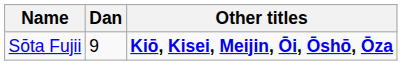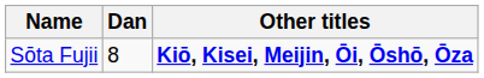 <table class='wikitable' style="margin-right: 1.1em">
 <tr>
 <th>Name</th>
 <th>Dan</th>
 <th>Other titles</th>
 </tr>
 <tr>
 <td><a href='#'>Sōta Fujii</a></td>
-<td>9</td>
+<td>8</td>
 <td><strong><a href='#'>Kiō</a>, <a href='#'>Kisei</a>, <a href='#'>Meijin</a>, <a href='#'>Ōi</a>, <a href='#'>Ōshō</a>, <a href='#'>Ōza</a></strong></td>
 </tr>
 </table>
